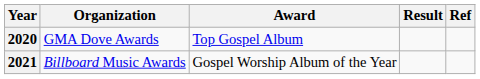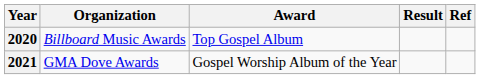 <table class="wikitable plainrowheaders">
 <tr>
 <th>Year</th>
 <th>Organization</th>
 <th>Award</th>
 <th>Result</th>
 <th>Ref</th>
 </tr>
 <tr>
 <th scope="row">2020</th>
-<td><a href='#'>GMA Dove Awards</a></td>
+<td><a href='#'><em>Billboard</em> Music Awards</a></td>
 <td><a href='#'>Top Gospel Album</a></td>
 <td></td>
 <td></td>
 </tr>
 <tr>
 <th scope="row" rowspan="3">2021</th>
-<td><a href='#'><em>Billboard</em> Music Awards</a></td>
+<td><a href='#'>GMA Dove Awards</a></td>
 <td>Gospel Worship Album of the Year</td>
 <td></td>
 <td></td>
 </tr>
 </table>
